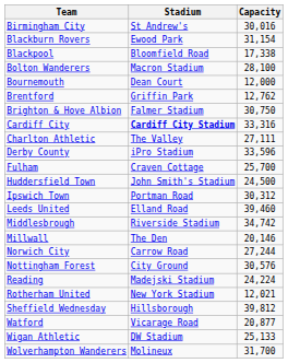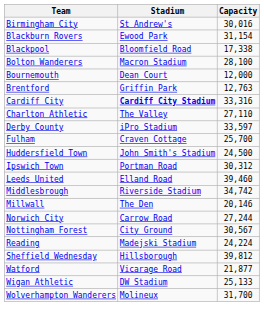 <table class="wikitable sortable">
 <tr>
 <th>Team</th>
 <th>Stadium</th>
 <th>Capacity</th>
 </tr>
 <tr>
 <td><a href='#'>Birmingham City</a></td>
 <td><a href='#'>St Andrew's</a></td>
 <td style="text-align:center;">30,016</td>
 </tr>
 <tr>
 <td><a href='#'>Blackburn Rovers</a></td>
 <td><a href='#'>Ewood Park</a></td>
 <td style="text-align:center;">31,154</td>
 </tr>
 <tr>
 <td><a href='#'>Blackpool</a></td>
 <td><a href='#'>Bloomfield Road</a></td>
 <td style="text-align:center;">17,338</td>
 </tr>
 <tr>
 <td><a href='#'>Bolton Wanderers</a></td>
 <td><a href='#'>Macron Stadium</a></td>
 <td style="text-align:center;">28,100</td>
 </tr>
 <tr>
 <td><a href='#'>Bournemouth</a></td>
 <td><a href='#'>Dean Court</a></td>
 <td style="text-align:center;">12,000</td>
 </tr>
 <tr>
 <td><a href='#'>Brentford</a></td>
 <td><a href='#'>Griffin Park</a></td>
-<td style="text-align:center;">12,762</td>
-</tr>
-<tr>
-<td><a href='#'>Brighton & Hove Albion</a></td>
-<td><a href='#'>Falmer Stadium</a></td>
-<td style="text-align:center;">30,750</td>
+<td style="text-align:center;">12,763</td>
 </tr>
 <tr>
 <td><a href='#'>Cardiff City</a></td>
 <td><strong><a href='#'>Cardiff City Stadium</a></strong></td>
 <td style="text-align:center;">33,316</td>
 </tr>
 <tr>
 <td><a href='#'>Charlton Athletic</a></td>
 <td><a href='#'>The Valley</a></td>
-<td style="text-align:center;">27,111</td>
+<td style="text-align:center;">27,110</td>
 </tr>
 <tr>
 <td><a href='#'>Derby County</a></td>
 <td><a href='#'>iPro Stadium</a></td>
-<td style="text-align:center;">33,596</td>
+<td style="text-align:center;">33,597</td>
 </tr>
 <tr>
 <td><a href='#'>Fulham</a></td>
 <td><a href='#'>Craven Cottage</a></td>
 <td style="text-align:center;">25,700</td>
 </tr>
 <tr>
 <td><a href='#'>Huddersfield Town</a></td>
 <td><a href='#'>John Smith's Stadium</a></td>
 <td style="text-align:center;">24,500</td>
 </tr>
 <tr>
 <td><a href='#'>Ipswich Town</a></td>
 <td><a href='#'>Portman Road</a></td>
 <td style="text-align:center;">30,312</td>
 </tr>
 <tr>
 <td><a href='#'>Leeds United</a></td>
 <td><a href='#'>Elland Road</a></td>
 <td style="text-align:center;">39,460</td>
 </tr>
 <tr>
 <td><a href='#'>Middlesbrough</a></td>
 <td><a href='#'>Riverside Stadium</a></td>
 <td style="text-align:center;">34,742</td>
 </tr>
 <tr>
 <td><a href='#'>Millwall</a></td>
 <td><a href='#'>The Den</a></td>
 <td style="text-align:center;">20,146</td>
 </tr>
 <tr>
 <td><a href='#'>Norwich City</a></td>
 <td><a href='#'>Carrow Road</a></td>
 <td style="text-align:center;">27,244</td>
 </tr>
 <tr>
 <td><a href='#'>Nottingham Forest</a></td>
 <td><a href='#'>City Ground</a></td>
-<td style="text-align:center;">30,576</td>
+<td style="text-align:center;">30,567</td>
 </tr>
 <tr>
 <td><a href='#'>Reading</a></td>
 <td><a href='#'>Madejski Stadium</a></td>
 <td style="text-align:center;">24,224</td>
-</tr>
-<tr>
-<td><a href='#'>Rotherham United</a></td>
-<td><a href='#'>New York Stadium</a></td>
-<td style="text-align:center;">12,021</td>
 </tr>
 <tr>
 <td><a href='#'>Sheffield Wednesday</a></td>
 <td><a href='#'>Hillsborough</a></td>
 <td style="text-align:center;">39,812</td>
 </tr>
 <tr>
 <td><a href='#'>Watford</a></td>
 <td><a href='#'>Vicarage Road</a></td>
-<td style="text-align:center;">20,877</td>
+<td style="text-align:center;">21,877</td>
 </tr>
 <tr>
 <td><a href='#'>Wigan Athletic</a></td>
 <td><a href='#'>DW Stadium</a></td>
 <td style="text-align:center;">25,133</td>
 </tr>
 <tr>
 <td><a href='#'>Wolverhampton Wanderers</a></td>
 <td><a href='#'>Molineux</a></td>
 <td style="text-align:center;">31,700</td>
 </tr>
 </table>
